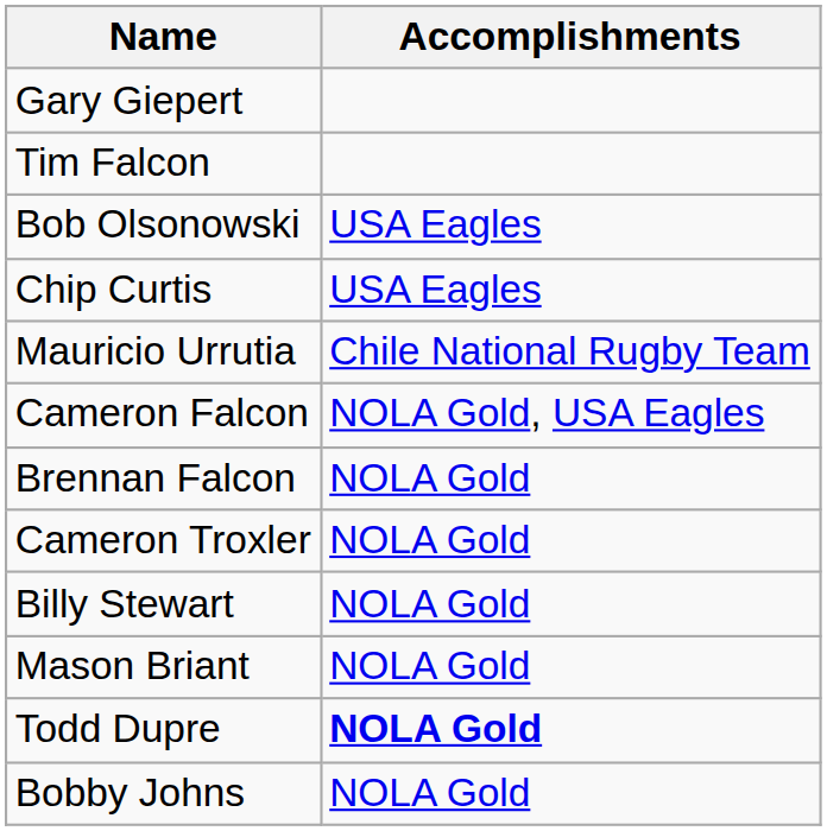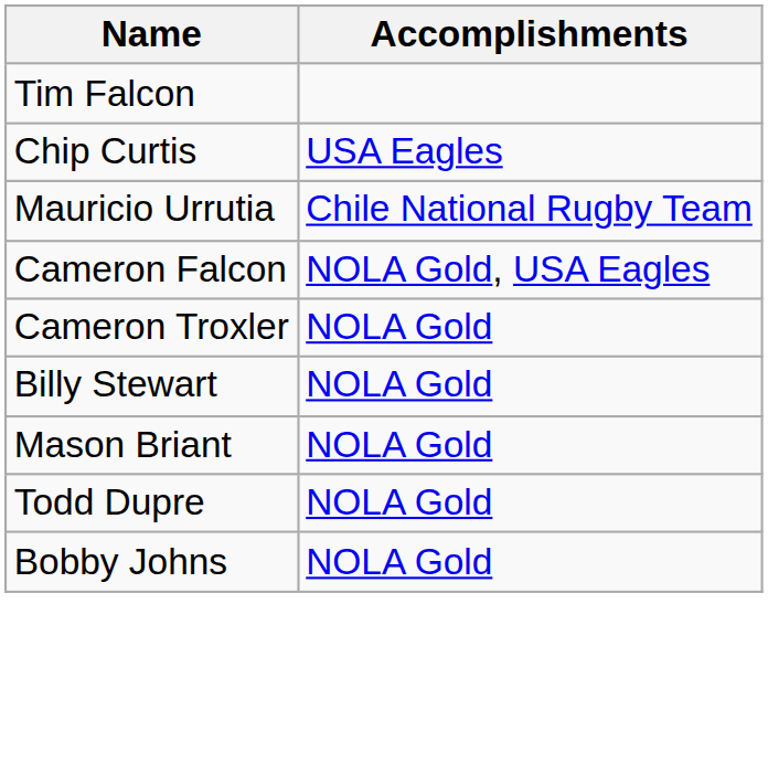 <table class="wikitable">
 <tr>
 <th>Name</th>
 <th>Accomplishments</th>
 </tr>
 <tr>
-<td>Gary Giepert</td>
-<td></td>
-</tr>
-<tr>
 <td>Tim Falcon</td>
 <td></td>
-</tr>
-<tr>
-<td>Bob Olsonowski</td>
-<td><a href='#'>USA Eagles</a></td>
 </tr>
 <tr>
 <td>Chip Curtis</td>
 <td><a href='#'>USA Eagles</a></td>
 </tr>
 <tr>
 <td>Mauricio Urrutia</td>
 <td><a href='#'>Chile National Rugby Team</a></td>
 </tr>
 <tr>
 <td>Cameron Falcon</td>
 <td><a href='#'>NOLA Gold</a>, <a href='#'>USA Eagles</a></td>
-</tr>
-<tr>
-<td>Brennan Falcon</td>
-<td><a href='#'>NOLA Gold</a></td>
 </tr>
 <tr>
 <td>Cameron Troxler</td>
 <td><a href='#'>NOLA Gold</a></td>
 </tr>
 <tr>
 <td>Billy Stewart</td>
 <td><a href='#'>NOLA Gold</a></td>
 </tr>
 <tr>
 <td>Mason Briant</td>
 <td><a href='#'>NOLA Gold</a></td>
 </tr>
 <tr>
 <td>Todd Dupre</td>
-<td><strong><a href='#'>NOLA Gold</a></strong></td>
+<td><a href='#'>NOLA Gold</a></td>
 </tr>
 <tr>
 <td>Bobby Johns</td>
 <td><a href='#'>NOLA Gold</a></td>
 </tr>
 </table>
